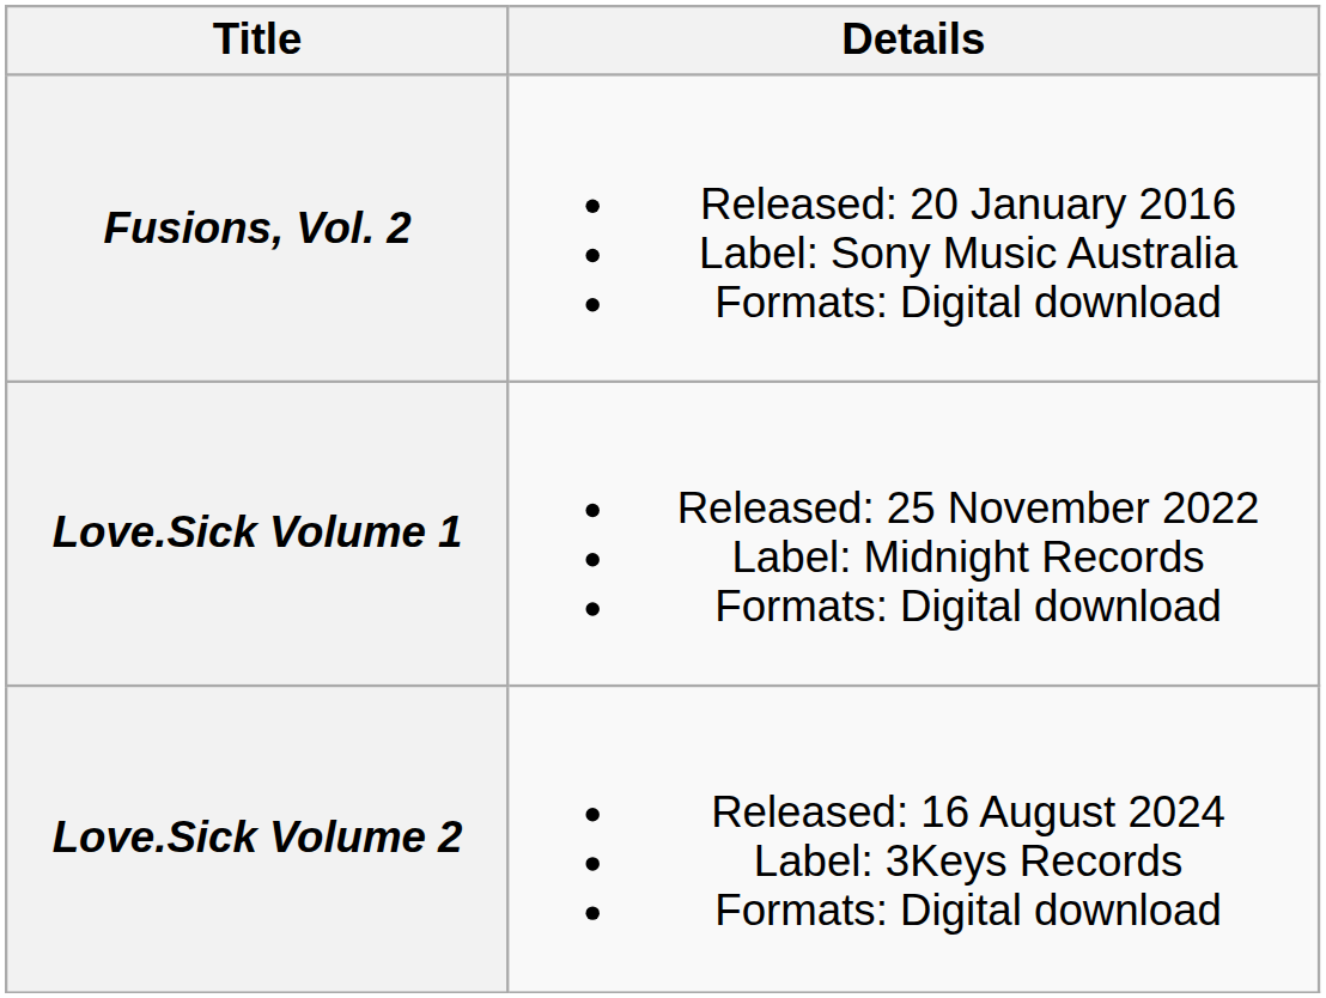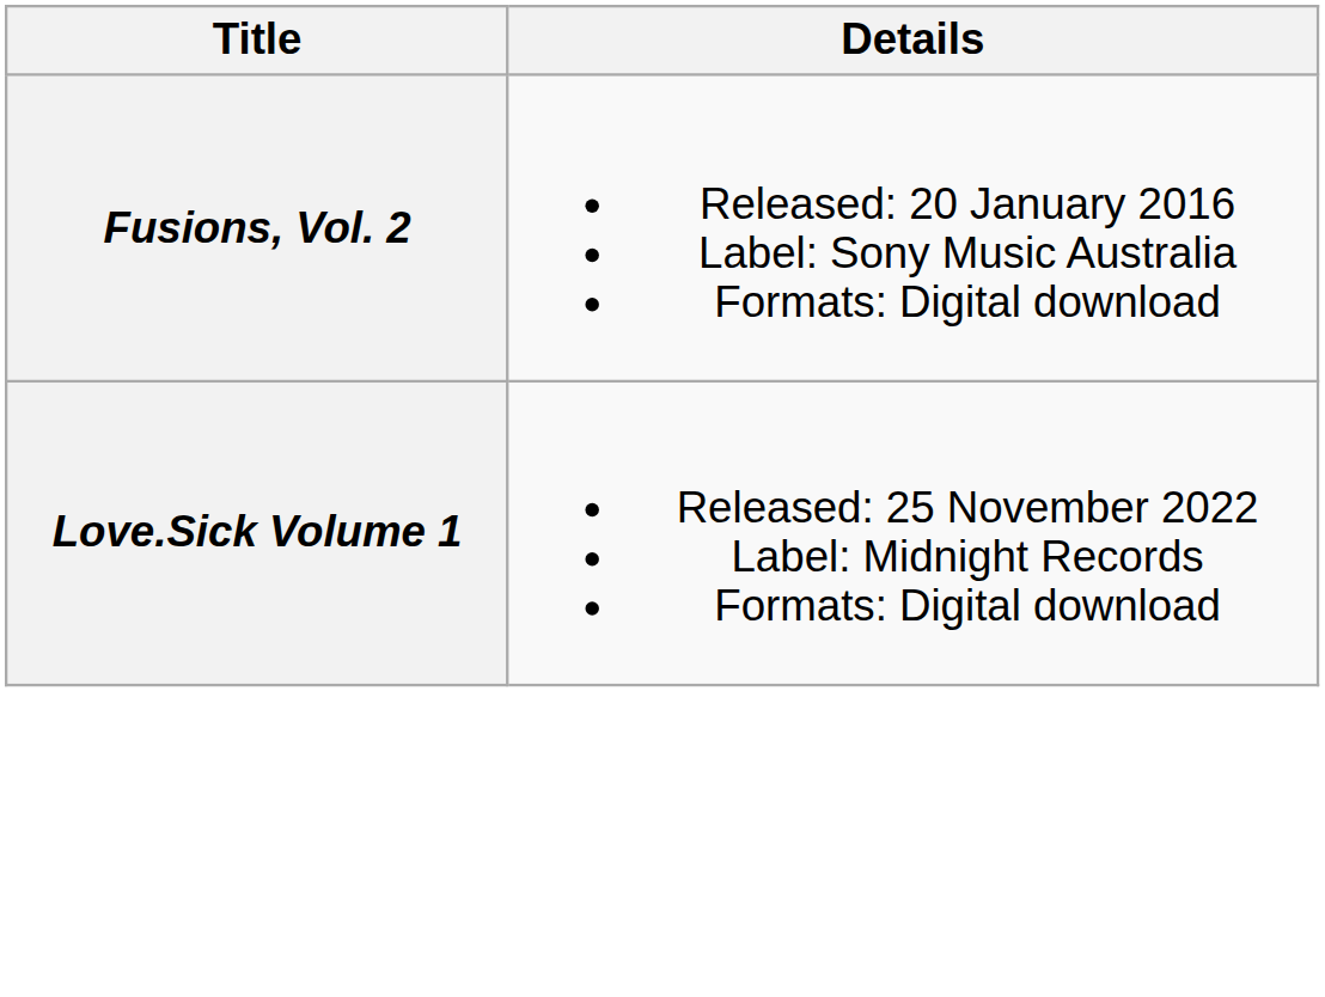 <table class="wikitable plainrowheaders" style="text-align:center;">
 <tr>
 <th scope="col" style="width:11em;">Title</th>
 <th scope="col" style="width:18em;">Details</th>
 </tr>
 <tr>
 <th scope="row"><em>Fusions, Vol. 2</em><br></th>
 <td><br><ul><li>Released: 20 January 2016</li><li>Label: Sony Music Australia</li><li>Formats: Digital download</li></ul></td>
 </tr>
 <tr>
 <th scope="row"><em>Love.Sick Volume 1</em></th>
 <td><br><ul><li>Released: 25 November 2022</li><li>Label: Midnight Records</li><li>Formats: Digital download</li></ul></td>
 </tr>
-<tr>
-<th scope="row"><em>Love.Sick Volume 2</em></th>
-<td><br><ul><li>Released: 16 August 2024</li><li>Label: 3Keys Records</li><li>Formats: Digital download</li></ul></td>
-</tr>
 </table>
